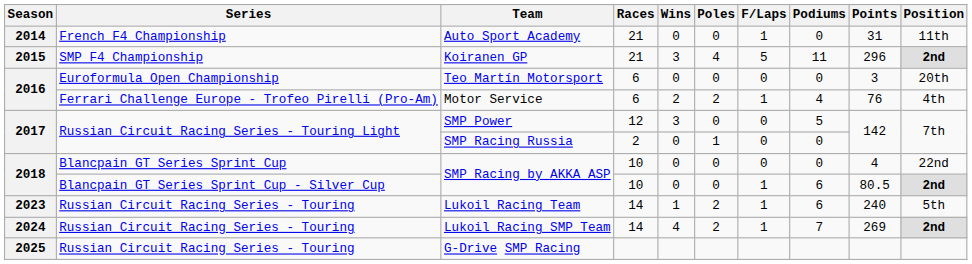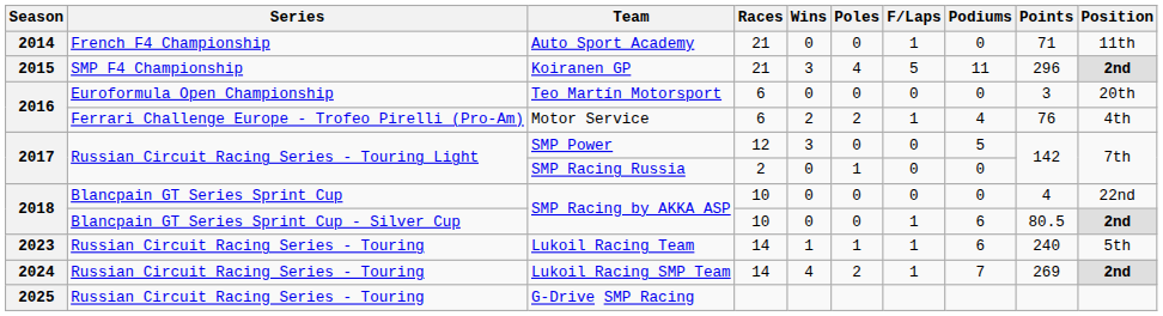 <table class="wikitable" style="font-size: 90%; text-align:center">
 <tr>
 <th>Season</th>
 <th>Series</th>
 <th>Team</th>
 <th>Races</th>
 <th>Wins</th>
 <th>Poles</th>
 <th>F/Laps</th>
 <th>Podiums</th>
 <th>Points</th>
 <th>Position</th>
 </tr>
 <tr>
 <th>2014</th>
 <td align=left><a href='#'>French F4 Championship</a></td>
 <td align=left><a href='#'>Auto Sport Academy</a></td>
 <td>21</td>
 <td>0</td>
 <td>0</td>
 <td>1</td>
 <td>0</td>
-<td>31</td>
+<td>71</td>
 <td>11th</td>
 </tr>
 <tr>
 <th>2015</th>
 <td align=left><a href='#'>SMP F4 Championship</a></td>
 <td align=left><a href='#'>Koiranen GP</a></td>
 <td>21</td>
 <td>3</td>
 <td>4</td>
 <td>5</td>
 <td>11</td>
 <td>296</td>
 <td style="background:#DFDFDF;"><strong>2nd</strong></td>
 </tr>
 <tr>
 <th rowspan="2">2016</th>
 <td align=left><a href='#'>Euroformula Open Championship</a></td>
 <td align=left><a href='#'>Teo Martín Motorsport</a></td>
 <td>6</td>
 <td>0</td>
 <td>0</td>
 <td>0</td>
 <td>0</td>
 <td>3</td>
 <td>20th</td>
 </tr>
 <tr>
 <td align=left><a href='#'>Ferrari Challenge Europe - Trofeo Pirelli (Pro-Am)</a></td>
 <td align=left>Motor Service</td>
 <td>6</td>
 <td>2</td>
 <td>2</td>
 <td>1</td>
 <td>4</td>
 <td>76</td>
 <td>4th</td>
 </tr>
 <tr>
 <th rowspan=2>2017</th>
 <td align=left rowspan=2><a href='#'>Russian Circuit Racing Series - Touring Light</a></td>
 <td align=left><a href='#'>SMP Power</a></td>
 <td>12</td>
 <td>3</td>
 <td>0</td>
 <td>0</td>
 <td>5</td>
 <td rowspan=2>142</td>
 <td rowspan=2>7th</td>
 </tr>
 <tr>
 <td align=left><a href='#'>SMP Racing Russia</a></td>
 <td>2</td>
 <td>0</td>
 <td>1</td>
 <td>0</td>
 <td>0</td>
 </tr>
 <tr>
 <th rowspan=2>2018</th>
 <td align=left><a href='#'>Blancpain GT Series Sprint Cup</a></td>
 <td align=left rowspan=2><a href='#'>SMP Racing by AKKA ASP</a></td>
 <td>10</td>
 <td>0</td>
 <td>0</td>
 <td>0</td>
 <td>0</td>
 <td>4</td>
 <td>22nd</td>
 </tr>
 <tr>
 <td align=left><a href='#'>Blancpain GT Series Sprint Cup - Silver Cup</a></td>
 <td>10</td>
 <td>0</td>
 <td>0</td>
 <td>1</td>
 <td>6</td>
 <td>80.5</td>
 <td style="background:#DFDFDF;"><strong>2nd</strong></td>
 </tr>
 <tr>
 <th>2023</th>
 <td align=left><a href='#'>Russian Circuit Racing Series - Touring</a></td>
 <td align=left><a href='#'>Lukoil Racing Team</a></td>
 <td>14</td>
 <td>1</td>
-<td>2</td>
+<td>1</td>
 <td>1</td>
 <td>6</td>
 <td>240</td>
 <td>5th</td>
 </tr>
 <tr>
 <th>2024</th>
 <td align=left><a href='#'>Russian Circuit Racing Series - Touring</a></td>
 <td align=left><a href='#'>Lukoil Racing SMP Team</a></td>
 <td>14</td>
 <td>4</td>
 <td>2</td>
 <td>1</td>
 <td>7</td>
 <td>269</td>
 <td style="background:#DFDFDF;"><strong>2nd</strong></td>
 </tr>
 <tr>
 <th>2025</th>
 <td align="left"><a href='#'>Russian Circuit Racing Series - Touring</a></td>
 <td align="left"><a href='#'>G-Drive</a> <a href='#'>SMP Racing</a></td>
 <td></td>
 <td></td>
 <td></td>
 <td></td>
 <td></td>
 <td></td>
 <td></td>
 </tr>
 </table>
